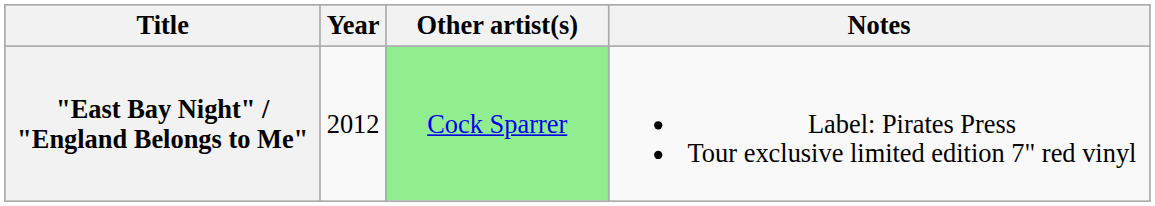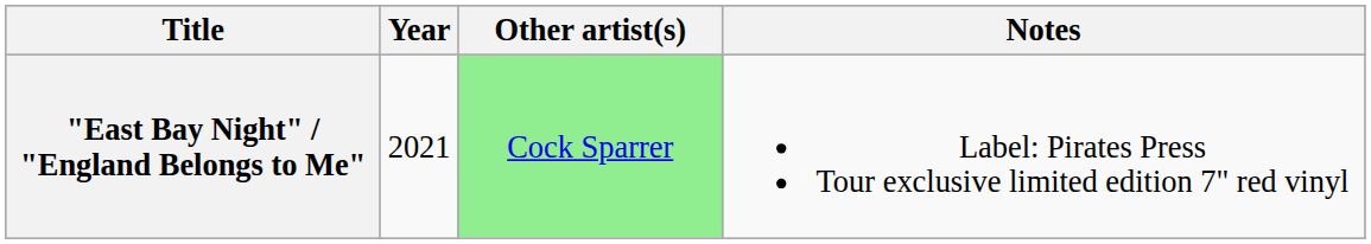 <table class="wikitable plainrowheaders" style="text-align:center;">
 <tr>
 <th scope="col" style="width:11.5em;">Title</th>
 <th scope="col" style="width:2em;">Year</th>
 <th scope="col" style="width:8em;">Other artist(s)</th>
 <th scope="col" style="width:20em;">Notes</th>
 </tr>
 <tr>
 <th scope="row">"East Bay Night" / "England Belongs to Me"</th>
-<td>2012</td>
+<td>2021</td>
 <td style="background: lightgreen;"><a href='#'>Cock Sparrer</a></td>
 <td><br><ul><li>Label: Pirates Press</li><li>Tour exclusive limited edition 7" red vinyl</li></ul></td>
 </tr>
 </table>
